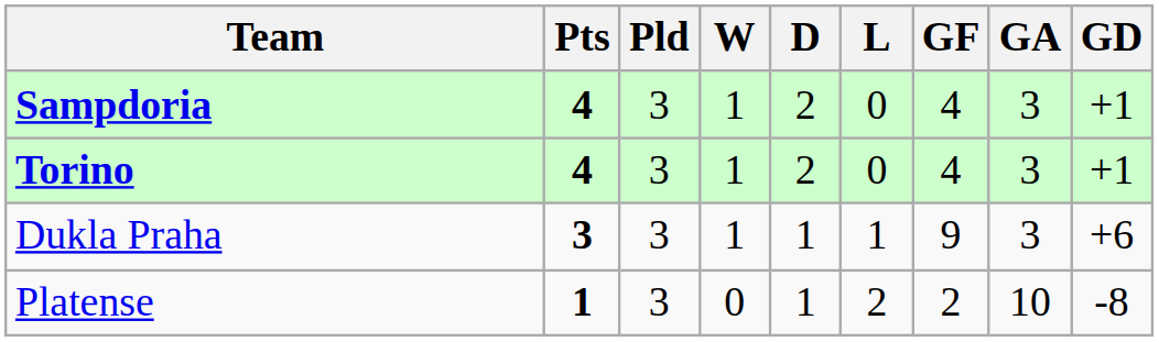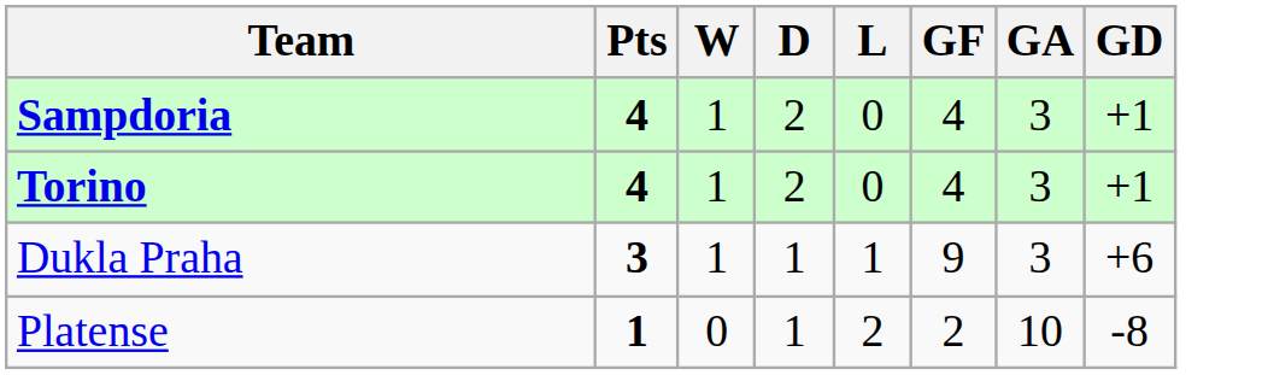 <table class="wikitable" style="text-align:center;">
 <tr>
 <th width=200>Team</th>
 <th width=20>Pts</th>
-<th width=20>Pld</th>
 <th width=20>W</th>
 <th width=20>D</th>
 <th width=20>L</th>
 <th width=20>GF</th>
 <th width=20>GA</th>
 <th width=20>GD</th>
 </tr>
 <tr style="background:#ccffcc">
 <td style="text-align:left"><strong> <a href='#'>Sampdoria</a></strong></td>
 <td><strong>4</strong></td>
-<td>3</td>
 <td>1</td>
 <td>2</td>
 <td>0</td>
 <td>4</td>
 <td>3</td>
 <td>+1</td>
 </tr>
 <tr style="background:#ccffcc">
 <td style="text-align:left"><strong> <a href='#'>Torino</a></strong></td>
 <td><strong>4</strong></td>
-<td>3</td>
 <td>1</td>
 <td>2</td>
 <td>0</td>
 <td>4</td>
 <td>3</td>
 <td>+1</td>
 </tr>
 <tr>
 <td style="text-align:left"> <a href='#'>Dukla Praha</a></td>
 <td><strong>3</strong></td>
-<td>3</td>
 <td>1</td>
 <td>1</td>
 <td>1</td>
 <td>9</td>
 <td>3</td>
 <td>+6</td>
 </tr>
 <tr>
 <td style="text-align:left"> <a href='#'>Platense</a></td>
 <td><strong>1</strong></td>
-<td>3</td>
 <td>0</td>
 <td>1</td>
 <td>2</td>
 <td>2</td>
 <td>10</td>
 <td>-8</td>
 </tr>
 </table>
